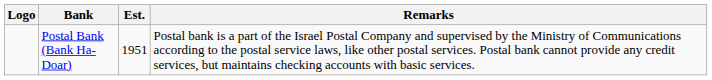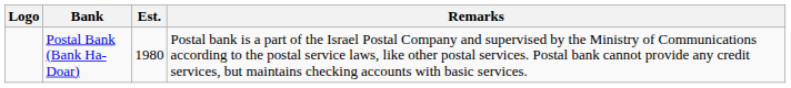 <table class="wikitable sortable">
 <tr valign="middle">
 <th>Logo</th>
 <th>Bank</th>
 <th>Est.</th>
 <th>Remarks</th>
 </tr>
 <tr valign="middle">
 <td></td>
 <td><a href='#'>Postal Bank (Bank Ha-Doar)</a></td>
-<td>1951</td>
+<td>1980</td>
 <td>Postal bank is a part of the Israel Postal Company and supervised by the Ministry of Communications according to the postal service laws, like other postal services. Postal bank cannot provide any credit services, but maintains checking accounts with basic services.</td>
 </tr>
 </table>
